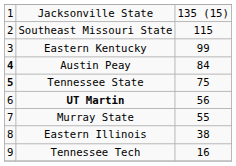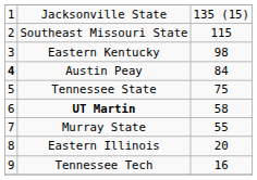 <table class="wikitable">
 <tr align="center">
 </tr>
 <tr align="center">
 <td>1</td>
 <td>Jacksonville State</td>
 <td>135 (15)</td>
 </tr>
 <tr align="center">
 <td>2</td>
 <td>Southeast Missouri State</td>
 <td>115</td>
 </tr>
 <tr align="center">
 <td>3</td>
 <td>Eastern Kentucky</td>
-<td>99</td>
+<td>98</td>
 </tr>
 <tr align="center">
 <td><strong>4</strong></td>
 <td>Austin Peay</td>
 <td>84</td>
 </tr>
 <tr align="center">
-<td><strong>5</strong></td>
+<td>5</td>
 <td>Tennessee State</td>
 <td>75</td>
 </tr>
 <tr align="center">
 <td>6</td>
 <td><strong>UT Martin</strong></td>
-<td>56</td>
+<td>58</td>
 </tr>
 <tr align="center">
 <td>7</td>
 <td>Murray State</td>
 <td>55</td>
 </tr>
 <tr align="center">
 <td>8</td>
 <td>Eastern Illinois</td>
-<td>38</td>
+<td>20</td>
 </tr>
 <tr align="center">
 <td>9</td>
 <td>Tennessee Tech</td>
 <td>16</td>
 </tr>
 <tr>
 </tr>
 </table>
